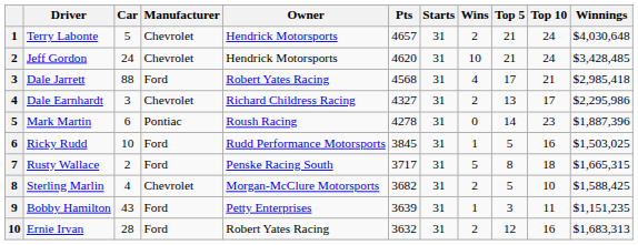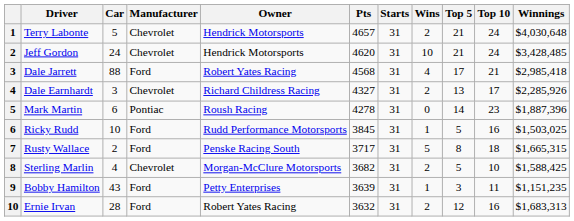 <table class="wikitable" style="font-size:77%; text-align:center">
 <tr valign="center">
 <th valign="middle"></th>
 <th valign="middle">Driver</th>
 <th valign="middle">Car</th>
 <th valign="middle">Manufacturer</th>
 <th valign="middle">Owner</th>
 <th valign="middle">Pts</th>
 <th valign="middle">Starts</th>
 <th valign="middle">Wins</th>
 <th valign="middle">Top 5</th>
 <th valign="middle">Top 10</th>
 <th valign="middle">Winnings</th>
 </tr>
 <tr>
 <th>1</th>
 <td align="left"><a href='#'>Terry Labonte</a></td>
 <td>5</td>
 <td align="left">Chevrolet</td>
 <td align="left"><a href='#'>Hendrick Motorsports</a></td>
 <td>4657</td>
 <td>31</td>
 <td>2</td>
 <td>21</td>
 <td>24</td>
 <td>$4,030,648</td>
 </tr>
 <tr>
 <th>2</th>
 <td align="left"><a href='#'>Jeff Gordon</a></td>
 <td>24</td>
 <td align="left">Chevrolet</td>
 <td align="left">Hendrick Motorsports</td>
 <td>4620</td>
 <td>31</td>
 <td>10</td>
 <td>21</td>
 <td>24</td>
 <td>$3,428,485</td>
 </tr>
 <tr>
 <th>3</th>
 <td align="left"><a href='#'>Dale Jarrett</a></td>
 <td>88</td>
 <td align="left">Ford</td>
 <td align="left"><a href='#'>Robert Yates Racing</a></td>
 <td>4568</td>
 <td>31</td>
 <td>4</td>
 <td>17</td>
 <td>21</td>
 <td>$2,985,418</td>
 </tr>
 <tr>
 <th>4</th>
 <td align="left"><a href='#'>Dale Earnhardt</a></td>
 <td>3</td>
 <td align="left">Chevrolet</td>
 <td align="left"><a href='#'>Richard Childress Racing</a></td>
 <td>4327</td>
 <td>31</td>
 <td>2</td>
 <td>13</td>
 <td>17</td>
-<td>$2,295,986</td>
+<td>$2,285,926</td>
 </tr>
 <tr>
 <th>5</th>
 <td align="left"><a href='#'>Mark Martin</a></td>
 <td>6</td>
 <td align="left">Pontiac</td>
 <td align="left"><a href='#'>Roush Racing</a></td>
 <td>4278</td>
 <td>31</td>
 <td>0</td>
 <td>14</td>
 <td>23</td>
 <td>$1,887,396</td>
 </tr>
 <tr>
 <th>6</th>
 <td align="left"><a href='#'>Ricky Rudd</a></td>
 <td>10</td>
 <td align="left">Ford</td>
 <td align="left"><a href='#'>Rudd Performance Motorsports</a></td>
 <td>3845</td>
 <td>31</td>
 <td>1</td>
 <td>5</td>
 <td>16</td>
 <td>$1,503,025</td>
 </tr>
 <tr>
 <th>7</th>
 <td align="left"><a href='#'>Rusty Wallace</a></td>
 <td>2</td>
 <td align="left">Ford</td>
 <td align="left"><a href='#'>Penske Racing South</a></td>
 <td>3717</td>
 <td>31</td>
 <td>5</td>
 <td>8</td>
 <td>18</td>
 <td>$1,665,315</td>
 </tr>
 <tr>
 <th>8</th>
 <td align="left"><a href='#'>Sterling Marlin</a></td>
 <td>4</td>
 <td align="left">Chevrolet</td>
 <td align="left"><a href='#'>Morgan-McClure Motorsports</a></td>
 <td>3682</td>
 <td>31</td>
 <td>2</td>
 <td>5</td>
 <td>10</td>
 <td>$1,588,425</td>
 </tr>
 <tr>
 <th>9</th>
 <td align="left"><a href='#'>Bobby Hamilton</a></td>
 <td>43</td>
 <td align="left">Ford</td>
 <td align="left"><a href='#'>Petty Enterprises</a></td>
 <td>3639</td>
 <td>31</td>
 <td>1</td>
 <td>3</td>
 <td>11</td>
 <td>$1,151,235</td>
 </tr>
 <tr>
 <th>10</th>
 <td align="left"><a href='#'>Ernie Irvan</a></td>
 <td>28</td>
 <td align="left">Ford</td>
 <td align="left">Robert Yates Racing</td>
 <td>3632</td>
 <td>31</td>
 <td>2</td>
 <td>12</td>
 <td>16</td>
 <td>$1,683,313</td>
 </tr>
 </table>
